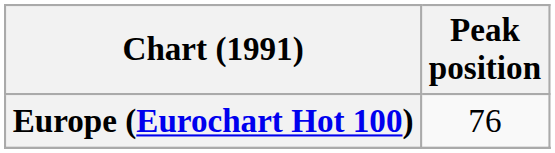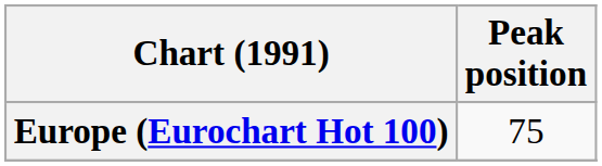 <table class="wikitable sortable plainrowheaders" style="text-align:center">
 <tr>
 <th>Chart (1991)</th>
 <th>Peak<br>position</th>
 </tr>
 <tr>
 <th scope="row">Europe (<a href='#'>Eurochart Hot 100</a>)</th>
-<td>76</td>
+<td>75</td>
 </tr>
 <tr>
 </tr>
 <tr>
 </tr>
 </table>
